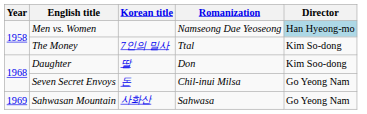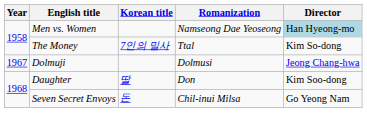 <table class="wikitable">
 <tr>
 <th>Year</th>
 <th>English title</th>
 <th><a href='#'>Korean title</a></th>
 <th><a href='#'>Romanization</a></th>
 <th>Director</th>
 </tr>
 <tr>
 <td rowspan="2"><a href='#'>1958</a></td>
 <td><em>Men vs. Women</em></td>
 <td></td>
 <td><em>Namseong Dae Yeoseong</em></td>
 <td style="background: lightblue;">Han Hyeong-mo</td>
 </tr>
 <tr>
 <td><em>The Money</em></td>
 <td><em><a href='#'>7인의 밀사</a></em></td>
 <td><em>Ttal</em></td>
 <td>Kim So-dong</td>
 </tr>
 <tr>
+<td><a href='#'>1967</a></td>
+<td><em>Dolmuji</em></td>
+<td></td>
+<td><em>Dolmusi</em></td>
+<td><a href='#'>Jeong Chang-hwa</a></td>
+</tr>
+<tr>
 <td rowspan="2"><a href='#'>1968</a></td>
 <td><em>Daughter</em></td>
 <td><em><a href='#'>딸</a></em></td>
 <td><em>Don</em></td>
 <td>Kim Soo-dong</td>
 </tr>
 <tr>
 <td><em>Seven Secret Envoys</em></td>
 <td><em><a href='#'>돈</a></em></td>
 <td><em>Chil-inui Milsa</em></td>
 <td>Go Yeong Nam</td>
 </tr>
-<tr>
-<td><a href='#'>1969</a></td>
-<td><em>Sahwasan Mountain</em></td>
-<td><em><a href='#'>사화산</a></em></td>
-<td><em>Sahwasa</em></td>
-<td>Go Yeong Nam</td>
-</tr>
 </table>
